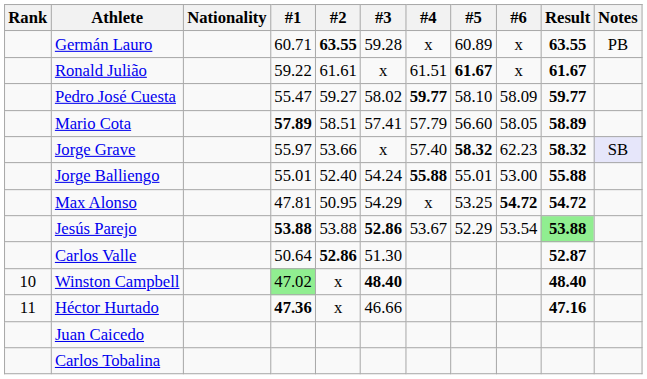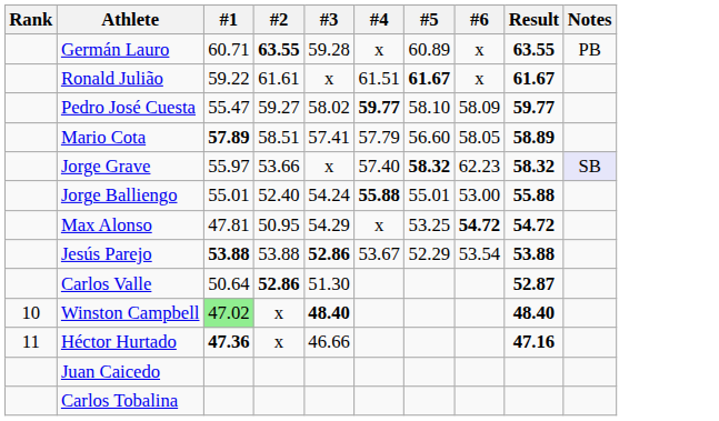 <table class="wikitable sortable" style="text-align:center">
 <tr>
 <th>Rank</th>
 <th>Athlete</th>
-<th>Nationality</th>
 <th>#1</th>
 <th>#2</th>
 <th>#3</th>
 <th>#4</th>
 <th>#5</th>
 <th>#6</th>
 <th>Result</th>
 <th>Notes</th>
 </tr>
 <tr>
 <td></td>
 <td align="left"><a href='#'>Germán Lauro</a></td>
-<td align=left></td>
 <td>60.71</td>
 <td><strong>63.55</strong></td>
 <td>59.28</td>
 <td>x</td>
 <td>60.89</td>
 <td>x</td>
 <td><strong>63.55</strong></td>
 <td>PB</td>
 </tr>
 <tr>
 <td></td>
 <td align="left"><a href='#'>Ronald Julião</a></td>
-<td align=left></td>
 <td>59.22</td>
 <td>61.61</td>
 <td>x</td>
 <td>61.51</td>
 <td><strong>61.67</strong></td>
 <td>x</td>
 <td><strong>61.67</strong></td>
 <td></td>
 </tr>
 <tr>
 <td></td>
 <td align="left"><a href='#'>Pedro José Cuesta</a></td>
-<td align=left></td>
 <td>55.47</td>
 <td>59.27</td>
 <td>58.02</td>
 <td><strong>59.77</strong></td>
 <td>58.10</td>
 <td>58.09</td>
 <td><strong>59.77</strong></td>
 <td></td>
 </tr>
 <tr>
 <td></td>
 <td align="left"><a href='#'>Mario Cota</a></td>
-<td align=left></td>
 <td><strong>57.89</strong></td>
 <td>58.51</td>
 <td>57.41</td>
 <td>57.79</td>
 <td>56.60</td>
 <td>58.05</td>
 <td><strong>58.89</strong></td>
 <td></td>
 </tr>
 <tr>
 <td></td>
 <td align="left"><a href='#'>Jorge Grave</a></td>
-<td align=left></td>
 <td>55.97</td>
 <td>53.66</td>
 <td>x</td>
 <td>57.40</td>
 <td><strong>58.32</strong></td>
 <td>62.23</td>
 <td><strong>58.32</strong></td>
 <td style="background: lavender;">SB</td>
 </tr>
 <tr>
 <td></td>
 <td align="left"><a href='#'>Jorge Balliengo</a></td>
-<td align=left></td>
 <td>55.01</td>
 <td>52.40</td>
 <td>54.24</td>
 <td><strong>55.88</strong></td>
 <td>55.01</td>
 <td>53.00</td>
 <td><strong>55.88</strong></td>
 <td></td>
 </tr>
 <tr>
 <td></td>
 <td align="left"><a href='#'>Max Alonso</a></td>
-<td align=left></td>
 <td>47.81</td>
 <td>50.95</td>
 <td>54.29</td>
 <td>x</td>
 <td>53.25</td>
 <td><strong>54.72</strong></td>
 <td><strong>54.72</strong></td>
 <td></td>
 </tr>
 <tr>
 <td></td>
 <td align="left"><a href='#'>Jesús Parejo</a></td>
-<td align=left></td>
 <td><strong>53.88</strong></td>
 <td>53.88</td>
 <td><strong>52.86</strong></td>
 <td>53.67</td>
 <td>52.29</td>
 <td>53.54</td>
-<td style="background: lightgreen;"><strong>53.88</strong></td>
+<td><strong>53.88</strong></td>
 <td></td>
 </tr>
 <tr>
 <td></td>
 <td align="left"><a href='#'>Carlos Valle</a></td>
-<td align=left></td>
 <td>50.64</td>
 <td><strong>52.86</strong></td>
 <td>51.30</td>
 <td></td>
 <td></td>
 <td></td>
 <td><strong>52.87</strong></td>
 <td></td>
 </tr>
 <tr>
 <td>10</td>
 <td align="left"><a href='#'>Winston Campbell</a></td>
-<td align=left></td>
 <td style="background: lightgreen;">47.02</td>
 <td>x</td>
 <td><strong>48.40</strong></td>
 <td></td>
 <td></td>
 <td></td>
 <td><strong>48.40</strong></td>
 <td></td>
 </tr>
 <tr>
 <td>11</td>
 <td align="left"><a href='#'>Héctor Hurtado</a></td>
-<td align=left></td>
 <td><strong>47.36</strong></td>
 <td>x</td>
 <td>46.66</td>
 <td></td>
 <td></td>
 <td></td>
 <td><strong>47.16</strong></td>
 <td></td>
 </tr>
 <tr>
 <td></td>
 <td align="left"><a href='#'>Juan Caicedo</a></td>
-<td align=left></td>
 <td></td>
 <td></td>
 <td></td>
 <td></td>
 <td></td>
 <td></td>
 <td><strong></strong></td>
 <td></td>
 </tr>
 <tr>
 <td></td>
 <td align="left"><a href='#'>Carlos Tobalina</a></td>
-<td align=left></td>
 <td></td>
 <td></td>
 <td></td>
 <td></td>
 <td></td>
 <td></td>
 <td><strong></strong></td>
 <td></td>
 </tr>
 </table>
